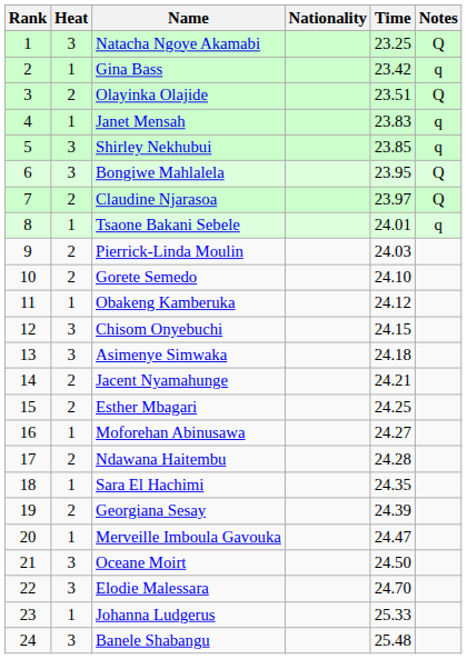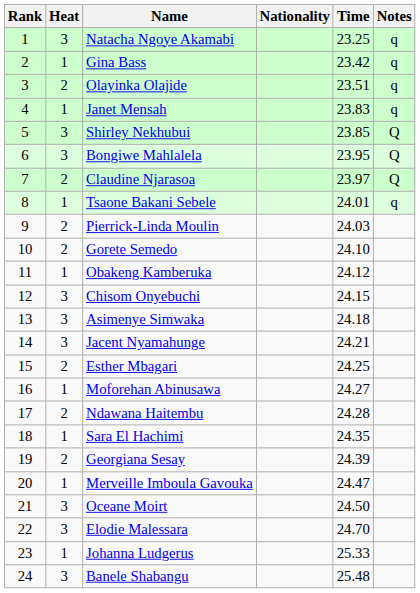 <table class="wikitable sortable" style="text-align:center">
 <tr>
 <th>Rank</th>
 <th>Heat</th>
 <th>Name</th>
 <th>Nationality</th>
 <th>Time</th>
 <th>Notes</th>
 </tr>
 <tr bgcolor=ccffcc>
 <td>1</td>
 <td>3</td>
 <td align=left><a href='#'>Natacha Ngoye Akamabi</a></td>
 <td align=left></td>
 <td>23.25</td>
-<td>Q</td>
+<td>q</td>
 </tr>
 <tr bgcolor=ccffcc>
 <td>2</td>
 <td>1</td>
 <td align=left><a href='#'>Gina Bass</a></td>
 <td align=left></td>
 <td>23.42</td>
 <td>q</td>
 </tr>
 <tr bgcolor=ccffcc>
 <td>3</td>
 <td>2</td>
 <td align=left><a href='#'>Olayinka Olajide</a></td>
 <td align=left></td>
 <td>23.51</td>
-<td>Q</td>
+<td>q</td>
 </tr>
 <tr bgcolor=ccffcc>
 <td>4</td>
 <td>1</td>
 <td align=left><a href='#'>Janet Mensah</a></td>
 <td align=left></td>
 <td>23.83</td>
 <td>q</td>
 </tr>
 <tr bgcolor=ccffcc>
 <td>5</td>
 <td>3</td>
 <td align=left><a href='#'>Shirley Nekhubui</a></td>
 <td align=left></td>
 <td>23.85</td>
-<td>q</td>
+<td>Q</td>
 </tr>
 <tr bgcolor=ddffdd>
 <td>6</td>
 <td>3</td>
 <td align=left><a href='#'>Bongiwe Mahlalela</a></td>
 <td align=left></td>
 <td>23.95</td>
 <td>Q</td>
 </tr>
 <tr bgcolor=ccffcc>
 <td>7</td>
 <td>2</td>
 <td align=left><a href='#'>Claudine Njarasoa</a></td>
 <td align=left></td>
 <td>23.97</td>
 <td>Q</td>
 </tr>
 <tr bgcolor=ddffdd>
 <td>8</td>
 <td>1</td>
 <td align=left><a href='#'>Tsaone Bakani Sebele</a></td>
 <td align=left></td>
 <td>24.01</td>
 <td>q</td>
 </tr>
 <tr>
 <td>9</td>
 <td>2</td>
 <td align=left><a href='#'>Pierrick-Linda Moulin</a></td>
 <td align=left></td>
 <td>24.03</td>
 <td></td>
 </tr>
 <tr>
 <td>10</td>
 <td>2</td>
 <td align=left><a href='#'>Gorete Semedo</a></td>
 <td align=left></td>
 <td>24.10</td>
 <td></td>
 </tr>
 <tr>
 <td>11</td>
 <td>1</td>
 <td align=left><a href='#'>Obakeng Kamberuka</a></td>
 <td align=left></td>
 <td>24.12</td>
 <td></td>
 </tr>
 <tr>
 <td>12</td>
 <td>3</td>
 <td align=left><a href='#'>Chisom Onyebuchi</a></td>
 <td align=left></td>
 <td>24.15</td>
 <td></td>
 </tr>
 <tr>
 <td>13</td>
 <td>3</td>
 <td align=left><a href='#'>Asimenye Simwaka</a></td>
 <td align=left></td>
 <td>24.18</td>
 <td></td>
 </tr>
 <tr>
 <td>14</td>
-<td>2</td>
+<td>3</td>
 <td align=left><a href='#'>Jacent Nyamahunge</a></td>
 <td align=left></td>
 <td>24.21</td>
 <td></td>
 </tr>
 <tr>
 <td>15</td>
 <td>2</td>
 <td align=left><a href='#'>Esther Mbagari</a></td>
 <td align=left></td>
 <td>24.25</td>
 <td></td>
 </tr>
 <tr>
 <td>16</td>
 <td>1</td>
 <td align=left><a href='#'>Moforehan Abinusawa</a></td>
 <td align=left></td>
 <td>24.27</td>
 <td></td>
 </tr>
 <tr>
 <td>17</td>
 <td>2</td>
 <td align=left><a href='#'>Ndawana Haitembu</a></td>
 <td align=left></td>
 <td>24.28</td>
 <td></td>
 </tr>
 <tr>
 <td>18</td>
 <td>1</td>
 <td align=left><a href='#'>Sara El Hachimi</a></td>
 <td align=left></td>
 <td>24.35</td>
 <td></td>
 </tr>
 <tr>
 <td>19</td>
 <td>2</td>
 <td align=left><a href='#'>Georgiana Sesay</a></td>
 <td align=left></td>
 <td>24.39</td>
 <td></td>
 </tr>
 <tr>
 <td>20</td>
 <td>1</td>
 <td align=left><a href='#'>Merveille Imboula Gavouka</a></td>
 <td align=left></td>
 <td>24.47</td>
 <td></td>
 </tr>
 <tr>
 <td>21</td>
 <td>3</td>
 <td align=left><a href='#'>Oceane Moirt</a></td>
 <td align=left></td>
 <td>24.50</td>
 <td></td>
 </tr>
 <tr>
 <td>22</td>
 <td>3</td>
 <td align=left><a href='#'>Elodie Malessara</a></td>
 <td align=left></td>
 <td>24.70</td>
 <td></td>
 </tr>
 <tr>
 <td>23</td>
 <td>1</td>
 <td align=left><a href='#'>Johanna Ludgerus</a></td>
 <td align=left></td>
 <td>25.33</td>
 <td></td>
 </tr>
 <tr>
 <td>24</td>
 <td>3</td>
 <td align=left><a href='#'>Banele Shabangu</a></td>
 <td align=left></td>
 <td>25.48</td>
 <td></td>
 </tr>
 </table>
